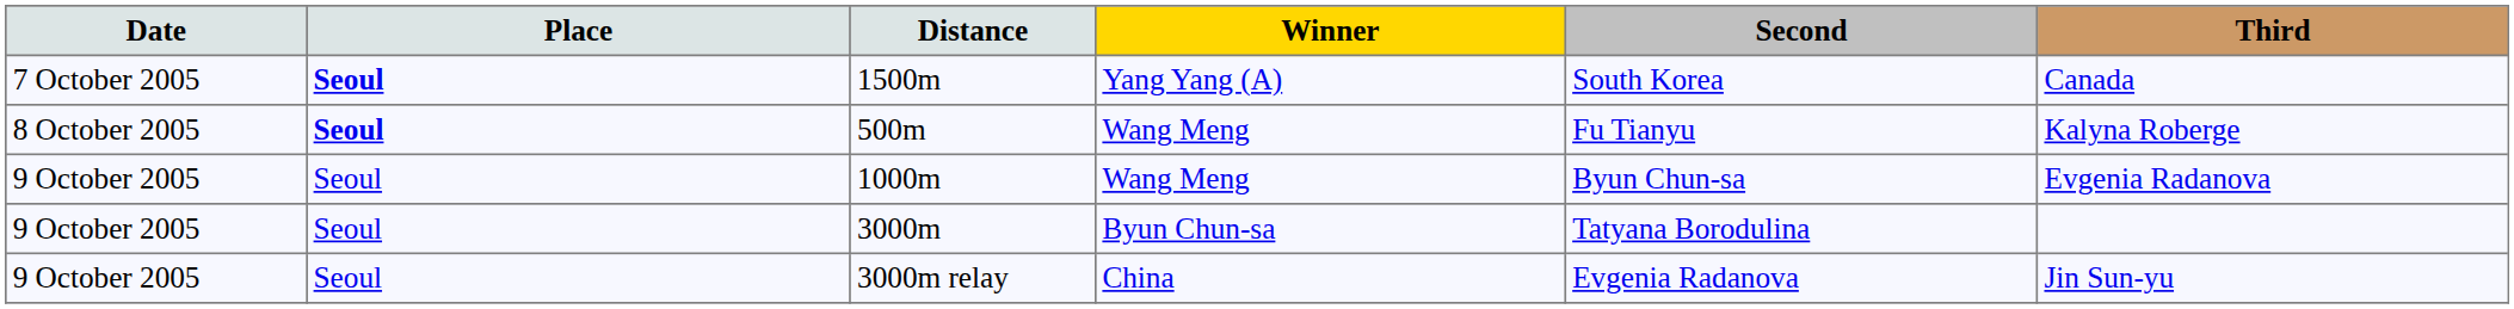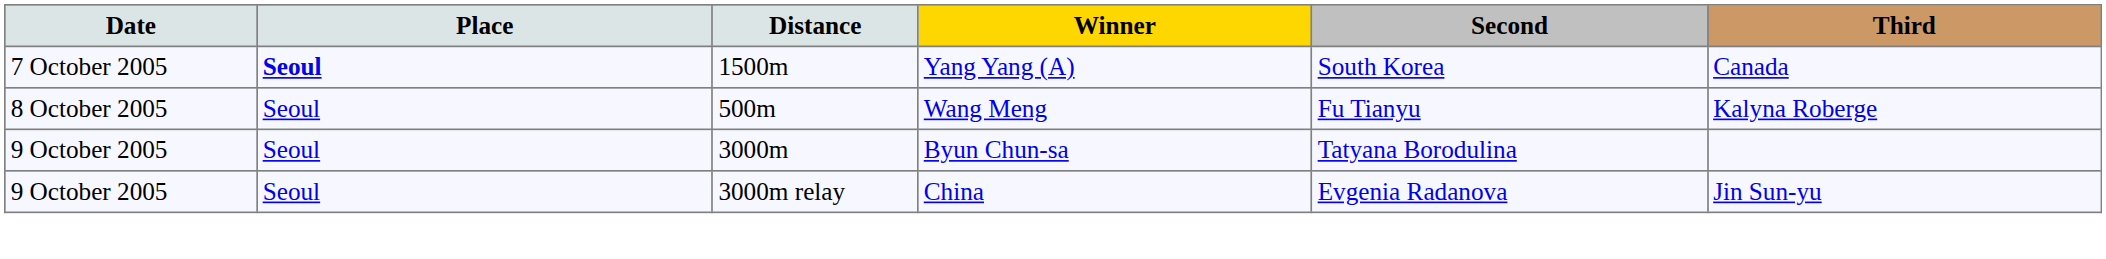 <table bgcolor="#f7f8ff" cellpadding="3" cellspacing="0" border="1" style="font-size: 95%; border: gray solid 1px; border-collapse: collapse;">
 <tr bgcolor="#CCCCCC">
 <td align="center" bgcolor="#DCE5E5" width="150"><strong>Date</strong></td>
 <td align="center" bgcolor="#DCE5E5" width="280"><strong>Place</strong></td>
 <td align="center" bgcolor="#DCE5E5" width="120"><strong>Distance</strong></td>
 <td align="center" bgcolor="gold" width="240"><strong>Winner</strong></td>
 <td align="center" bgcolor="silver" width="240"><strong>Second</strong></td>
 <td align="center" bgcolor="CC9966" width="240"><strong>Third</strong></td>
 </tr>
 <tr align="left">
 <td>7 October 2005</td>
 <td><strong> <a href='#'>Seoul</a></strong></td>
 <td>1500m</td>
 <td> <a href='#'>Yang Yang (A)</a></td>
 <td> <a href='#'>South Korea</a></td>
 <td> <a href='#'>Canada</a></td>
 </tr>
 <tr align="left">
 <td>8 October 2005</td>
-<td><strong> <a href='#'>Seoul</a></strong></td>
+<td> <a href='#'>Seoul</a></td>
 <td>500m</td>
 <td> <a href='#'>Wang Meng</a></td>
 <td> <a href='#'>Fu Tianyu</a></td>
 <td> <a href='#'>Kalyna Roberge</a></td>
-</tr>
-<tr align="left">
-<td>9 October 2005</td>
-<td> <a href='#'>Seoul</a></td>
-<td>1000m</td>
-<td> <a href='#'>Wang Meng</a></td>
-<td> <a href='#'>Byun Chun-sa</a></td>
-<td> <a href='#'>Evgenia Radanova</a></td>
 </tr>
 <tr align="left">
 <td>9 October 2005</td>
 <td> <a href='#'>Seoul</a></td>
 <td>3000m</td>
 <td> <a href='#'>Byun Chun-sa</a></td>
 <td> <a href='#'>Tatyana Borodulina</a></td>
 </tr>
 <tr align="left">
 <td>9 October 2005</td>
 <td> <a href='#'>Seoul</a></td>
 <td>3000m relay</td>
 <td> <a href='#'>China</a></td>
 <td> <a href='#'>Evgenia Radanova</a></td>
 <td> <a href='#'>Jin Sun-yu</a></td>
 </tr>
 </table>
